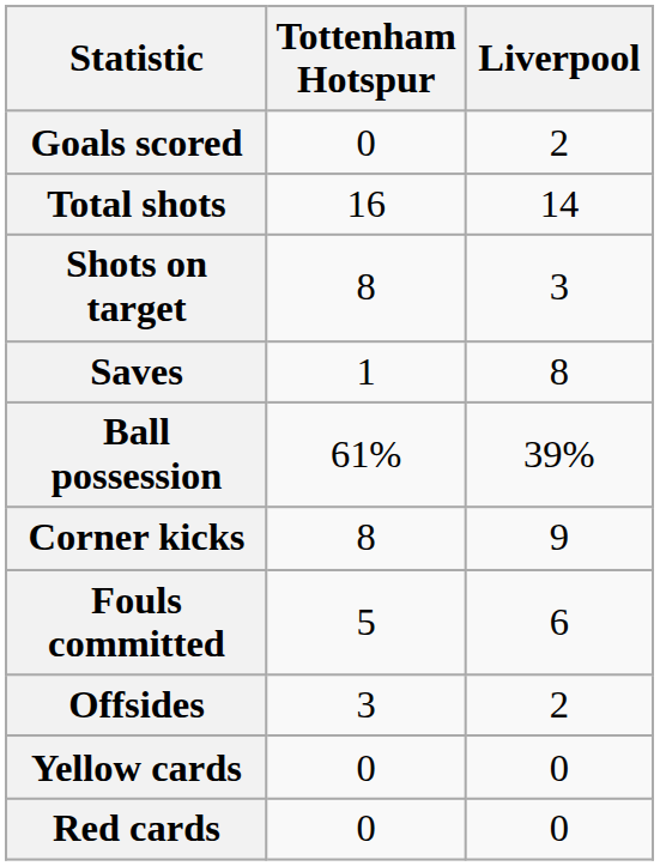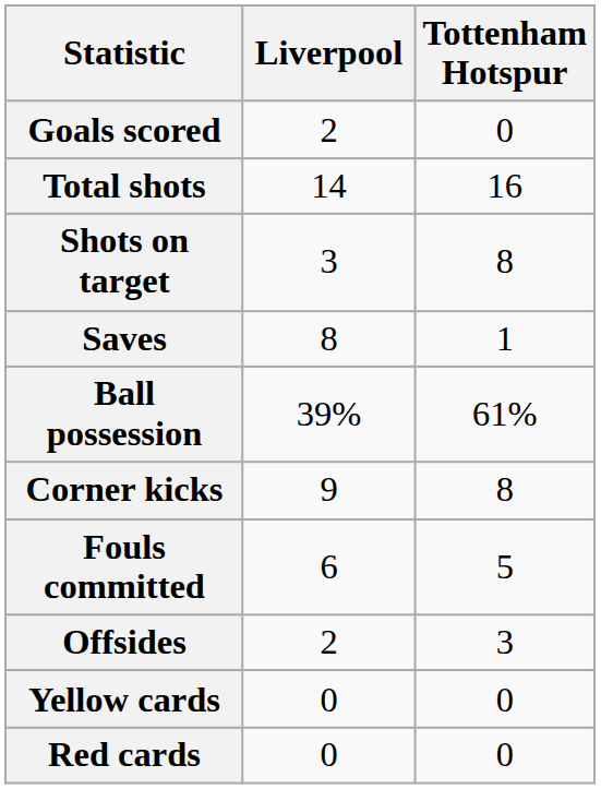 <table class="wikitable plainrowheaders" style="text-align:center">
 <tr>
 <th scope="col" style="width:100px">Statistic</th>
+<th scope="col" style="width:70px">Liverpool</th>
 <th scope="col" style="width:70px">Tottenham Hotspur</th>
-<th scope="col" style="width:70px">Liverpool</th>
 </tr>
 <tr>
 <th scope=row>Goals scored</th>
+<td>2</td>
 <td>0</td>
-<td>2</td>
 </tr>
 <tr>
 <th scope=row>Total shots</th>
+<td>14</td>
 <td>16</td>
-<td>14</td>
 </tr>
 <tr>
 <th scope=row>Shots on target</th>
+<td>3</td>
 <td>8</td>
-<td>3</td>
 </tr>
 <tr>
 <th scope=row>Saves</th>
+<td>8</td>
 <td>1</td>
+</tr>
+<tr>
+<th scope=row>Ball possession</th>
+<td>39%</td>
+<td>61%</td>
+</tr>
+<tr>
+<th scope=row>Corner kicks</th>
+<td>9</td>
 <td>8</td>
 </tr>
 <tr>
-<th scope=row>Ball possession</th>
-<td>61%</td>
-<td>39%</td>
-</tr>
-<tr>
-<th scope=row>Corner kicks</th>
-<td>8</td>
-<td>9</td>
-</tr>
-<tr>
 <th scope=row>Fouls committed</th>
+<td>6</td>
 <td>5</td>
-<td>6</td>
 </tr>
 <tr>
 <th scope=row>Offsides</th>
+<td>2</td>
 <td>3</td>
-<td>2</td>
 </tr>
 <tr>
 <th scope=row>Yellow cards</th>
 <td>0</td>
 <td>0</td>
 </tr>
 <tr>
 <th scope=row>Red cards</th>
 <td>0</td>
 <td>0</td>
 </tr>
 </table>
